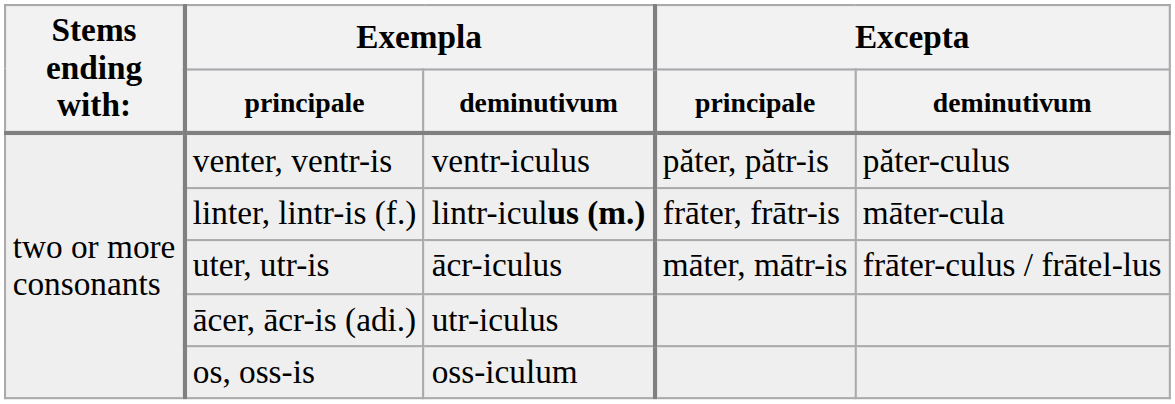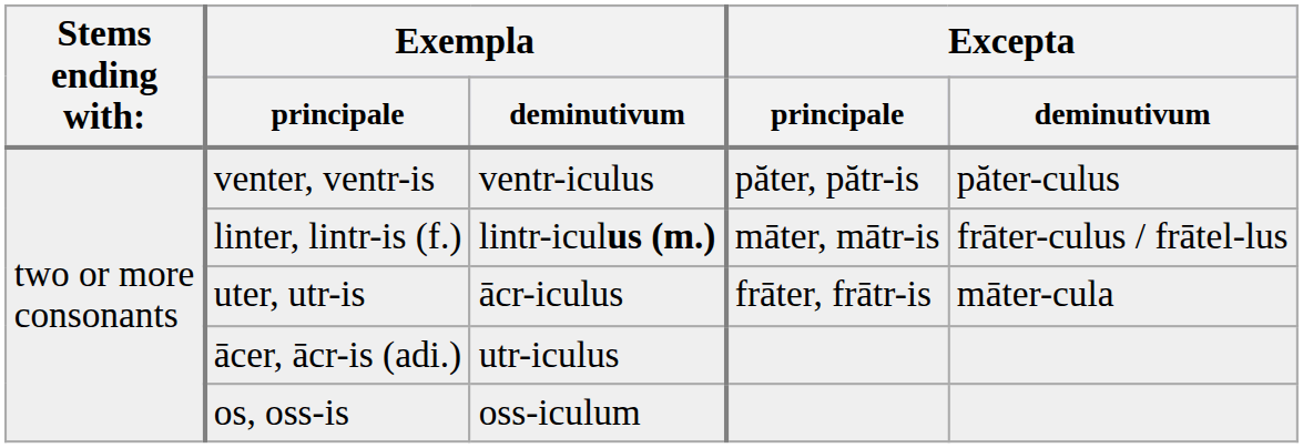 <table class="wikitable">
 <tr style="background:#ccccff;">
 <th rowspan=2 style="border-right:2px solid grey;">Stems <br> ending <br> with:</th>
 <th colspan=2>Exempla</th>
 <th colspan=2 style="border-left:2px solid grey;">Excepta</th>
 </tr>
 <tr style="background:#ccccff;">
 <th><small>principale</small></th>
 <th><small>deminutivum</small></th>
 <th style="border-left:2px solid grey;"><small>principale</small></th>
 <th><small>deminutivum</small></th>
 </tr>
 <tr style="background:#efefef; border-top:2px solid grey;">
 <td rowspan=5 style="border-right:2px solid grey;">two or more <br>consonants<br></td>
 <td>venter, ventr-is</td>
 <td>ventr-iculus</td>
 <td style="border-left:2px solid grey;">păter, pătr-is</td>
 <td>păter-culus</td>
 </tr>
 <tr style="background:#efefef;">
 <td>linter, lintr-is (f.)</td>
 <td>lintr-icul<strong>us (m.)</strong></td>
-<td style="border-left:2px solid grey;">frāter, frātr-is</td>
-<td>māter-cula</td>
+<td style="border-left:2px solid grey;">māter, mātr-is</td>
+<td>frāter-culus / frātel-lus</td>
 </tr>
 <tr style="background:#efefef;">
 <td>uter, utr-is</td>
 <td>ācr-iculus</td>
-<td style="border-left:2px solid grey;">māter, mātr-is</td>
-<td>frāter-culus / frātel-lus</td>
+<td style="border-left:2px solid grey;">frāter, frātr-is</td>
+<td>māter-cula</td>
 </tr>
 <tr style="background:#efefef;">
 <td>ācer, ācr-is (adi.)</td>
 <td>utr-iculus</td>
 <td style="border-left:2px solid grey;"></td>
 <td></td>
 </tr>
 <tr style="background:#efefef;">
 <td>os, oss-is</td>
 <td>oss-iculum</td>
 <td style="border-left:2px solid grey;"></td>
 <td></td>
 </tr>
 </table>
